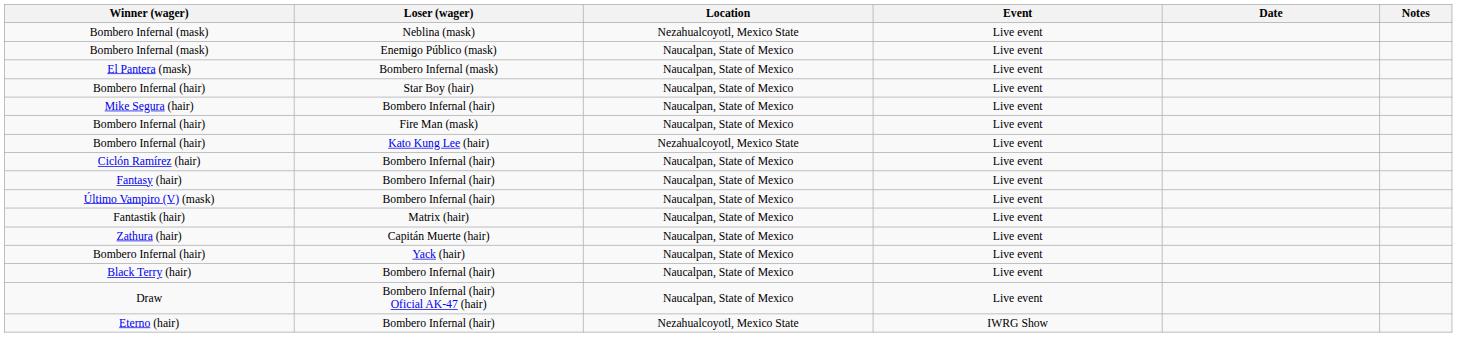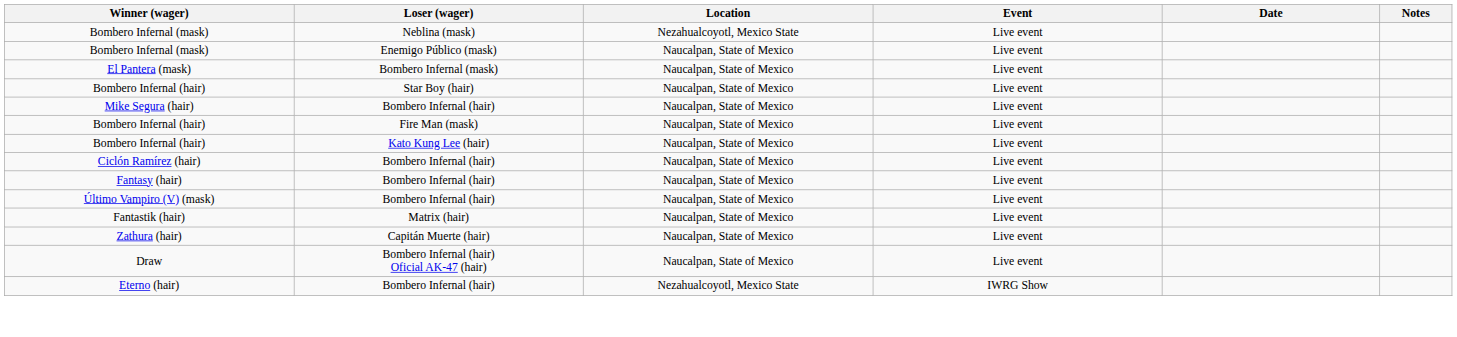 <table class="wikitable sortable" width=100%  style="text-align: center">
 <tr>
 <th width=20% scope="col">Winner (wager)</th>
 <th width=20% scope="col">Loser (wager)</th>
 <th width=20% scope="col">Location</th>
 <th width=20% scope="col">Event</th>
 <th width=15% scope="col">Date</th>
 <th class="unsortable" width=5% scope="col">Notes</th>
 </tr>
 <tr>
 <td>Bombero Infernal (mask)</td>
 <td>Neblina (mask)</td>
 <td>Nezahualcoyotl, Mexico State</td>
 <td>Live event</td>
 <td></td>
 <td></td>
 </tr>
 <tr>
 <td>Bombero Infernal (mask)</td>
 <td>Enemigo Público (mask)</td>
 <td>Naucalpan, State of Mexico</td>
 <td>Live event</td>
 <td></td>
 <td></td>
 </tr>
 <tr>
 <td><a href='#'>El Pantera</a> (mask)</td>
 <td>Bombero Infernal (mask)</td>
 <td>Naucalpan, State of Mexico</td>
 <td>Live event</td>
 <td></td>
 <td></td>
 </tr>
 <tr>
 <td>Bombero Infernal (hair)</td>
 <td>Star Boy (hair)</td>
 <td>Naucalpan, State of Mexico</td>
 <td>Live event</td>
 <td></td>
 <td></td>
 </tr>
 <tr>
 <td><a href='#'>Mike Segura</a> (hair)</td>
 <td>Bombero Infernal (hair)</td>
 <td>Naucalpan, State of Mexico</td>
 <td>Live event</td>
 <td></td>
 <td></td>
 </tr>
 <tr>
 <td>Bombero Infernal (hair)</td>
 <td>Fire Man (mask)</td>
 <td>Naucalpan, State of Mexico</td>
 <td>Live event</td>
 <td></td>
 <td></td>
 </tr>
 <tr>
 <td>Bombero Infernal (hair)</td>
 <td><a href='#'>Kato Kung Lee</a> (hair)</td>
-<td>Nezahualcoyotl, Mexico State</td>
+<td>Naucalpan, State of Mexico</td>
 <td>Live event</td>
 <td></td>
 <td></td>
 </tr>
 <tr>
 <td><a href='#'>Ciclón Ramírez</a> (hair)</td>
 <td>Bombero Infernal (hair)</td>
 <td>Naucalpan, State of Mexico</td>
 <td>Live event</td>
 <td></td>
 <td></td>
 </tr>
 <tr>
 <td><a href='#'>Fantasy</a> (hair)</td>
 <td>Bombero Infernal (hair)</td>
 <td>Naucalpan, State of Mexico</td>
 <td>Live event</td>
 <td></td>
 <td></td>
 </tr>
 <tr>
 <td><a href='#'>Último Vampiro (V)</a> (mask)</td>
 <td>Bombero Infernal (hair)</td>
 <td>Naucalpan, State of Mexico</td>
 <td>Live event</td>
 <td></td>
 <td></td>
 </tr>
 <tr>
 <td>Fantastik (hair)</td>
 <td>Matrix (hair)</td>
 <td>Naucalpan, State of Mexico</td>
 <td>Live event</td>
 <td></td>
 <td></td>
 </tr>
 <tr>
 <td><a href='#'>Zathura</a> (hair)</td>
 <td>Capitán Muerte (hair)</td>
 <td>Naucalpan, State of Mexico</td>
 <td>Live event</td>
 <td></td>
 <td></td>
 </tr>
 <tr>
-<td>Bombero Infernal (hair)</td>
-<td><a href='#'>Yack</a> (hair)</td>
-<td>Naucalpan, State of Mexico</td>
-<td>Live event</td>
-<td></td>
-<td></td>
-</tr>
-<tr>
-<td><a href='#'>Black Terry</a> (hair)</td>
-<td>Bombero Infernal (hair)</td>
-<td>Naucalpan, State of Mexico</td>
-<td>Live event</td>
-<td></td>
-<td></td>
-</tr>
-<tr>
 <td>Draw</td>
 <td>Bombero Infernal (hair)<br><a href='#'>Oficial AK-47</a> (hair)</td>
 <td>Naucalpan, State of Mexico</td>
 <td>Live event</td>
 <td></td>
 <td></td>
 </tr>
 <tr align="center">
 <td><a href='#'>Eterno</a> (hair)</td>
 <td>Bombero Infernal (hair)</td>
 <td>Nezahualcoyotl, Mexico State</td>
 <td>IWRG Show</td>
 <td></td>
 <td></td>
 </tr>
 </table>
